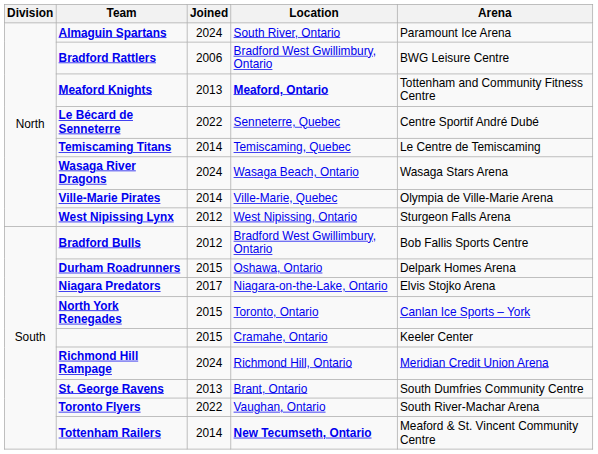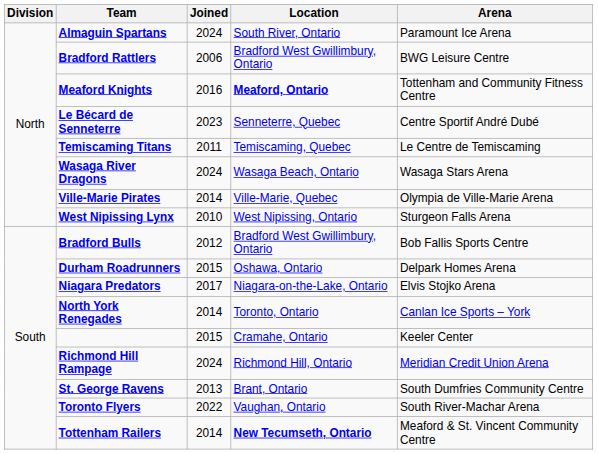 <table class="wikitable sortable"  width="90%">
 <tr>
 <th>Division</th>
 <th>Team</th>
 <th>Joined</th>
 <th>Location</th>
 <th>Arena</th>
 </tr>
 <tr>
 <td rowspan="8" align=center>North</td>
 <td><strong><a href='#'>Almaguin Spartans</a></strong></td>
 <td align=center>2024</td>
 <td><a href='#'>South River, Ontario</a></td>
 <td>Paramount Ice Arena</td>
 </tr>
 <tr>
 <td><strong><a href='#'>Bradford Rattlers</a></strong></td>
 <td align=center>2006</td>
 <td><a href='#'>Bradford West Gwillimbury, Ontario</a></td>
 <td>BWG Leisure Centre</td>
 </tr>
 <tr>
 <td><strong><a href='#'>Meaford Knights</a></strong></td>
-<td align="center">2013</td>
+<td align="center">2016</td>
 <td><strong><a href='#'>Meaford, Ontario</a></strong></td>
 <td>Tottenham and Community Fitness Centre</td>
 </tr>
 <tr>
 <td><strong><a href='#'>Le Bécard de Senneterre</a></strong></td>
-<td align="center">2022</td>
+<td align="center">2023</td>
 <td><a href='#'>Senneterre, Quebec</a></td>
 <td>Centre Sportif André Dubé</td>
 </tr>
 <tr>
 <td><strong><a href='#'>Temiscaming Titans</a></strong></td>
-<td align=center>2014</td>
+<td align=center>2011</td>
 <td><a href='#'>Temiscaming, Quebec</a></td>
 <td>Le Centre de Temiscaming</td>
 </tr>
 <tr>
 <td><strong><a href='#'>Wasaga River Dragons</a></strong></td>
 <td align=center>2024</td>
 <td><a href='#'>Wasaga Beach, Ontario</a></td>
 <td>Wasaga Stars Arena</td>
 </tr>
 <tr>
 <td><strong><a href='#'>Ville-Marie Pirates</a></strong></td>
 <td align=center>2014</td>
 <td><a href='#'>Ville-Marie, Quebec</a></td>
 <td>Olympia de Ville-Marie Arena</td>
 </tr>
 <tr>
 <td><strong><a href='#'>West Nipissing Lynx</a></strong></td>
-<td align=center>2012</td>
+<td align=center>2010</td>
 <td><a href='#'>West Nipissing, Ontario</a></td>
 <td>Sturgeon Falls Arena</td>
 </tr>
 <tr>
 <td rowspan="9"  align=center>South</td>
 <td><strong><a href='#'>Bradford Bulls</a></strong></td>
 <td align=center>2012</td>
 <td><a href='#'>Bradford West Gwillimbury, Ontario</a></td>
 <td>Bob Fallis Sports Centre</td>
 </tr>
 <tr>
 <td><strong><a href='#'>Durham Roadrunners</a></strong></td>
 <td align=center>2015</td>
 <td><a href='#'>Oshawa, Ontario</a></td>
 <td>Delpark Homes Arena</td>
 </tr>
 <tr>
 <td><strong><a href='#'>Niagara Predators</a></strong></td>
 <td align=center>2017</td>
 <td><a href='#'>Niagara-on-the-Lake, Ontario</a></td>
 <td>Elvis Stojko Arena</td>
 </tr>
 <tr>
 <td><strong><a href='#'>North York Renegades</a></strong></td>
-<td align=center>2015</td>
+<td align=center>2014</td>
 <td><a href='#'>Toronto, Ontario</a></td>
 <td><a href='#'>Canlan Ice Sports – York</a></td>
 </tr>
 <tr>
 <td><strong></strong></td>
 <td align="center">2015</td>
 <td><a href='#'>Cramahe, Ontario</a></td>
 <td>Keeler Center</td>
 </tr>
 <tr>
 <td><strong><a href='#'>Richmond Hill Rampage</a></strong></td>
 <td align="center">2024</td>
 <td><a href='#'>Richmond Hill, Ontario</a></td>
 <td><a href='#'>Meridian Credit Union Arena</a></td>
 </tr>
 <tr>
 <td><strong><a href='#'>St. George Ravens</a></strong></td>
 <td align=center>2013</td>
 <td><a href='#'>Brant, Ontario</a></td>
 <td>South Dumfries Community Centre</td>
 </tr>
 <tr>
 <td><strong><a href='#'>Toronto Flyers</a></strong></td>
 <td align=center>2022</td>
 <td><a href='#'>Vaughan, Ontario</a></td>
 <td>South River-Machar Arena</td>
 </tr>
 <tr>
 <td><strong><a href='#'>Tottenham Railers</a></strong></td>
 <td align=center>2014</td>
 <td><strong><a href='#'>New Tecumseth, Ontario</a></strong></td>
 <td>Meaford & St. Vincent Community Centre</td>
 </tr>
 </table>
